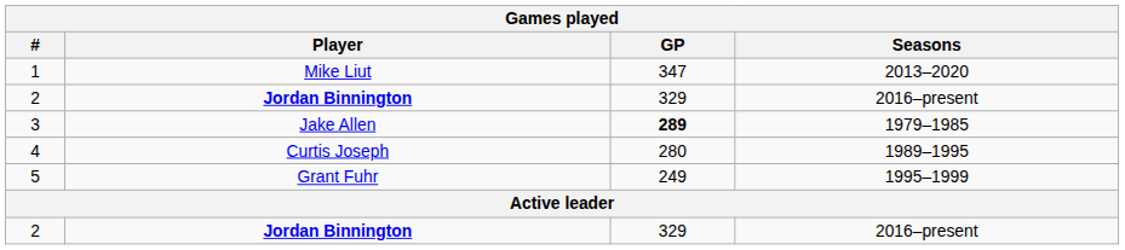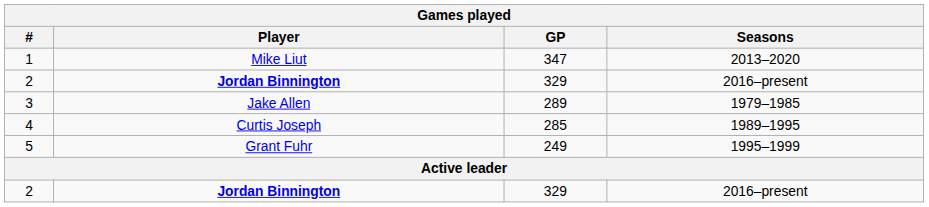 <table class="wikitable" style="text-align: center; font-size: 95%" width="80%">
 <tr>
 <th colspan="4">Games played</th>
 </tr>
 <tr>
 <th>#</th>
 <th>Player</th>
 <th>GP</th>
 <th>Seasons</th>
 </tr>
 <tr>
 <td>1</td>
 <td><a href='#'>Mike Liut</a></td>
 <td>347</td>
 <td>2013–2020</td>
 </tr>
 <tr>
 <td>2</td>
 <td><strong><a href='#'>Jordan Binnington</a></strong></td>
 <td>329</td>
 <td>2016–present</td>
 </tr>
 <tr>
 <td>3</td>
 <td><a href='#'>Jake Allen</a></td>
-<td><strong>289</strong></td>
+<td>289</td>
 <td>1979–1985</td>
 </tr>
 <tr>
 <td>4</td>
 <td><a href='#'>Curtis Joseph</a></td>
-<td>280</td>
+<td>285</td>
 <td>1989–1995</td>
 </tr>
 <tr>
 <td>5</td>
 <td><a href='#'>Grant Fuhr</a></td>
 <td>249</td>
 <td>1995–1999</td>
 </tr>
 <tr>
 <th colspan="4">Active leader</th>
 </tr>
 <tr>
 <td>2</td>
 <td><strong><a href='#'>Jordan Binnington</a></strong></td>
 <td>329</td>
 <td>2016–present</td>
 </tr>
 </table>
